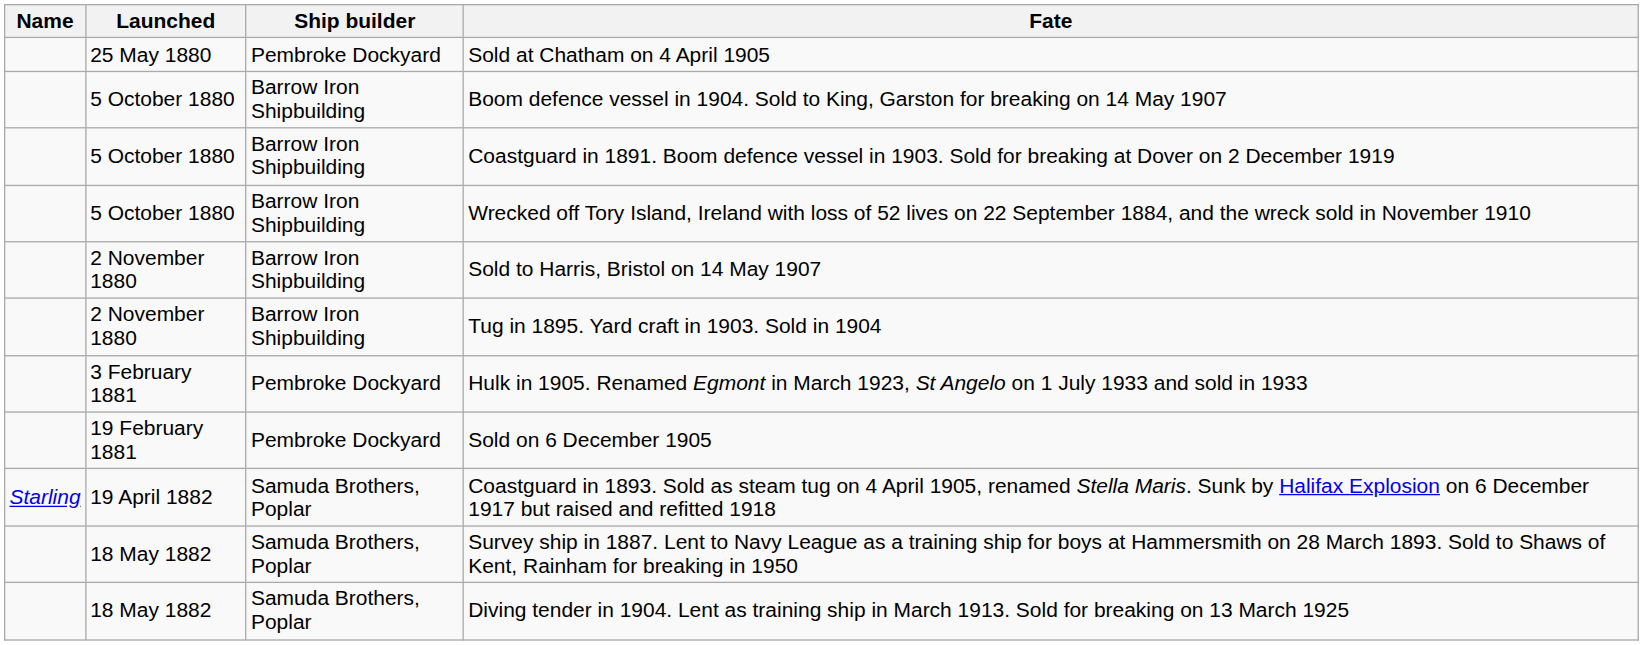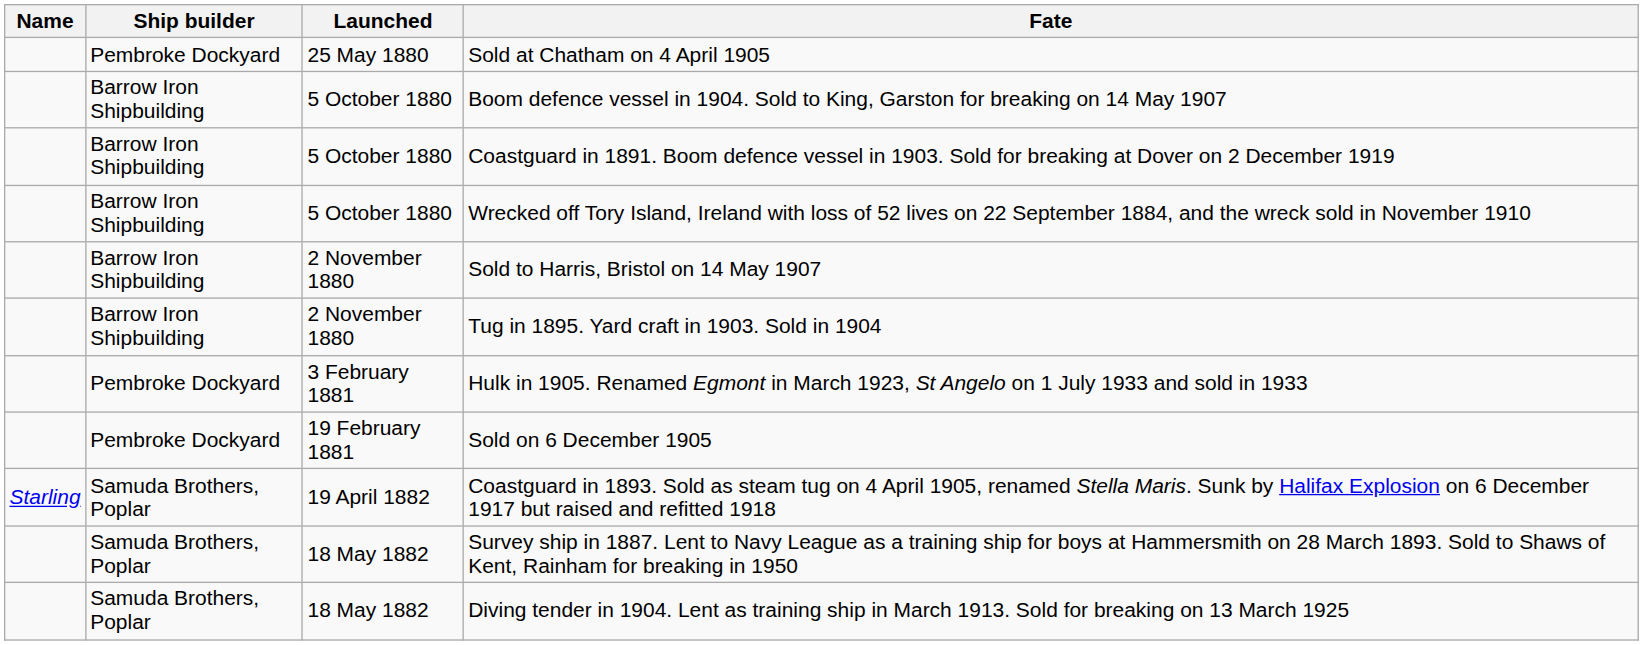 <table class="wikitable" style="text-align:left">
 <tr>
 <th>Name</th>
+<th>Ship builder</th>
 <th>Launched</th>
-<th>Ship builder</th>
 <th>Fate</th>
 </tr>
 <tr>
 <td></td>
+<td>Pembroke Dockyard</td>
 <td>25 May 1880</td>
-<td>Pembroke Dockyard</td>
 <td>Sold at Chatham on 4 April 1905</td>
 </tr>
 <tr>
 <td></td>
+<td>Barrow Iron Shipbuilding</td>
 <td>5 October 1880</td>
-<td>Barrow Iron Shipbuilding</td>
 <td>Boom defence vessel in 1904. Sold to King, Garston for breaking on 14 May 1907</td>
 </tr>
 <tr>
 <td></td>
+<td>Barrow Iron Shipbuilding</td>
 <td>5 October 1880</td>
-<td>Barrow Iron Shipbuilding</td>
 <td>Coastguard in 1891. Boom defence vessel in 1903. Sold for breaking at Dover on 2 December 1919</td>
 </tr>
 <tr>
 <td></td>
+<td>Barrow Iron Shipbuilding</td>
 <td>5 October 1880</td>
-<td>Barrow Iron Shipbuilding</td>
 <td>Wrecked off Tory Island, Ireland with loss of 52 lives on 22 September 1884, and the wreck sold in November 1910</td>
 </tr>
 <tr>
 <td></td>
+<td>Barrow Iron Shipbuilding</td>
 <td>2 November 1880</td>
-<td>Barrow Iron Shipbuilding</td>
 <td>Sold to Harris, Bristol on 14 May 1907</td>
 </tr>
 <tr>
 <td></td>
+<td>Barrow Iron Shipbuilding</td>
 <td>2 November 1880</td>
-<td>Barrow Iron Shipbuilding</td>
 <td>Tug in 1895. Yard craft in 1903. Sold in 1904</td>
 </tr>
 <tr>
 <td></td>
+<td>Pembroke Dockyard</td>
 <td>3 February 1881</td>
-<td>Pembroke Dockyard</td>
 <td>Hulk in 1905. Renamed <em>Egmont</em> in March 1923, <em>St Angelo</em> on 1 July 1933 and sold in 1933</td>
 </tr>
 <tr>
 <td></td>
+<td>Pembroke Dockyard</td>
 <td>19 February 1881</td>
-<td>Pembroke Dockyard</td>
 <td>Sold on 6 December 1905</td>
 </tr>
 <tr>
 <td><a href='#'><em>Starling</em></a></td>
+<td>Samuda Brothers, Poplar</td>
 <td>19 April 1882</td>
-<td>Samuda Brothers, Poplar</td>
 <td>Coastguard in 1893. Sold as steam tug on 4 April 1905, renamed <em>Stella Maris</em>. Sunk by <a href='#'>Halifax Explosion</a> on 6 December 1917 but raised and refitted 1918</td>
 </tr>
 <tr>
 <td></td>
+<td>Samuda Brothers, Poplar</td>
 <td>18 May 1882</td>
-<td>Samuda Brothers, Poplar</td>
 <td>Survey ship in 1887. Lent to Navy League as a training ship for boys at Hammersmith on 28 March 1893. Sold to Shaws of Kent, Rainham for breaking in 1950</td>
 </tr>
 <tr>
 <td></td>
+<td>Samuda Brothers, Poplar</td>
 <td>18 May 1882</td>
-<td>Samuda Brothers, Poplar</td>
 <td>Diving tender in 1904. Lent as training ship in March 1913. Sold for breaking on 13 March 1925</td>
 </tr>
 </table>
